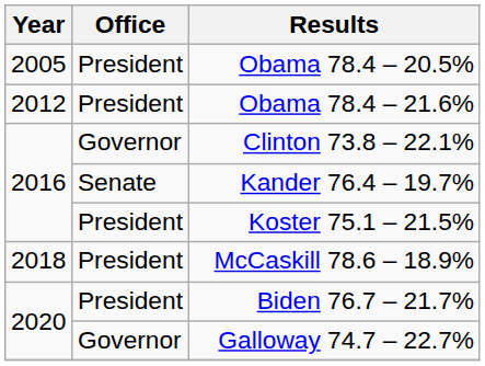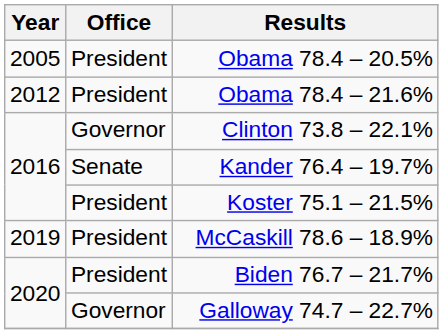 <table class=wikitable>
 <tr>
 <th width="30">Year</th>
 <th width="60">Office</th>
 <th width="180">Results</th>
 </tr>
 <tr>
 <td rowspan="1">2005</td>
 <td>President</td>
 <td align="right" ><a href='#'>Obama</a> 78.4 – 20.5%</td>
 </tr>
 <tr>
 <td rowspan="1">2012</td>
 <td>President</td>
 <td align="right" ><a href='#'>Obama</a> 78.4 – 21.6%</td>
 </tr>
 <tr>
 <td rowspan="3">2016</td>
 <td>Governor</td>
 <td align="right" ><a href='#'>Clinton</a> 73.8 – 22.1%</td>
 </tr>
 <tr>
 <td>Senate</td>
 <td align="right" ><a href='#'>Kander</a> 76.4 – 19.7%</td>
 </tr>
 <tr>
 <td>President</td>
 <td align="right" ><a href='#'>Koster</a> 75.1 – 21.5%</td>
 </tr>
 <tr>
-<td rowspan="1">2018</td>
+<td rowspan="1">2019</td>
 <td>President</td>
 <td align="right" ><a href='#'>McCaskill</a> 78.6 – 18.9%</td>
 </tr>
 <tr>
 <td rowspan="2">2020</td>
 <td>President</td>
 <td align="right" ><a href='#'>Biden</a> 76.7 – 21.7%</td>
 </tr>
 <tr>
 <td>Governor</td>
 <td align="right" ><a href='#'>Galloway</a> 74.7 – 22.7%</td>
 </tr>
 <tr>
 </tr>
 </table>
